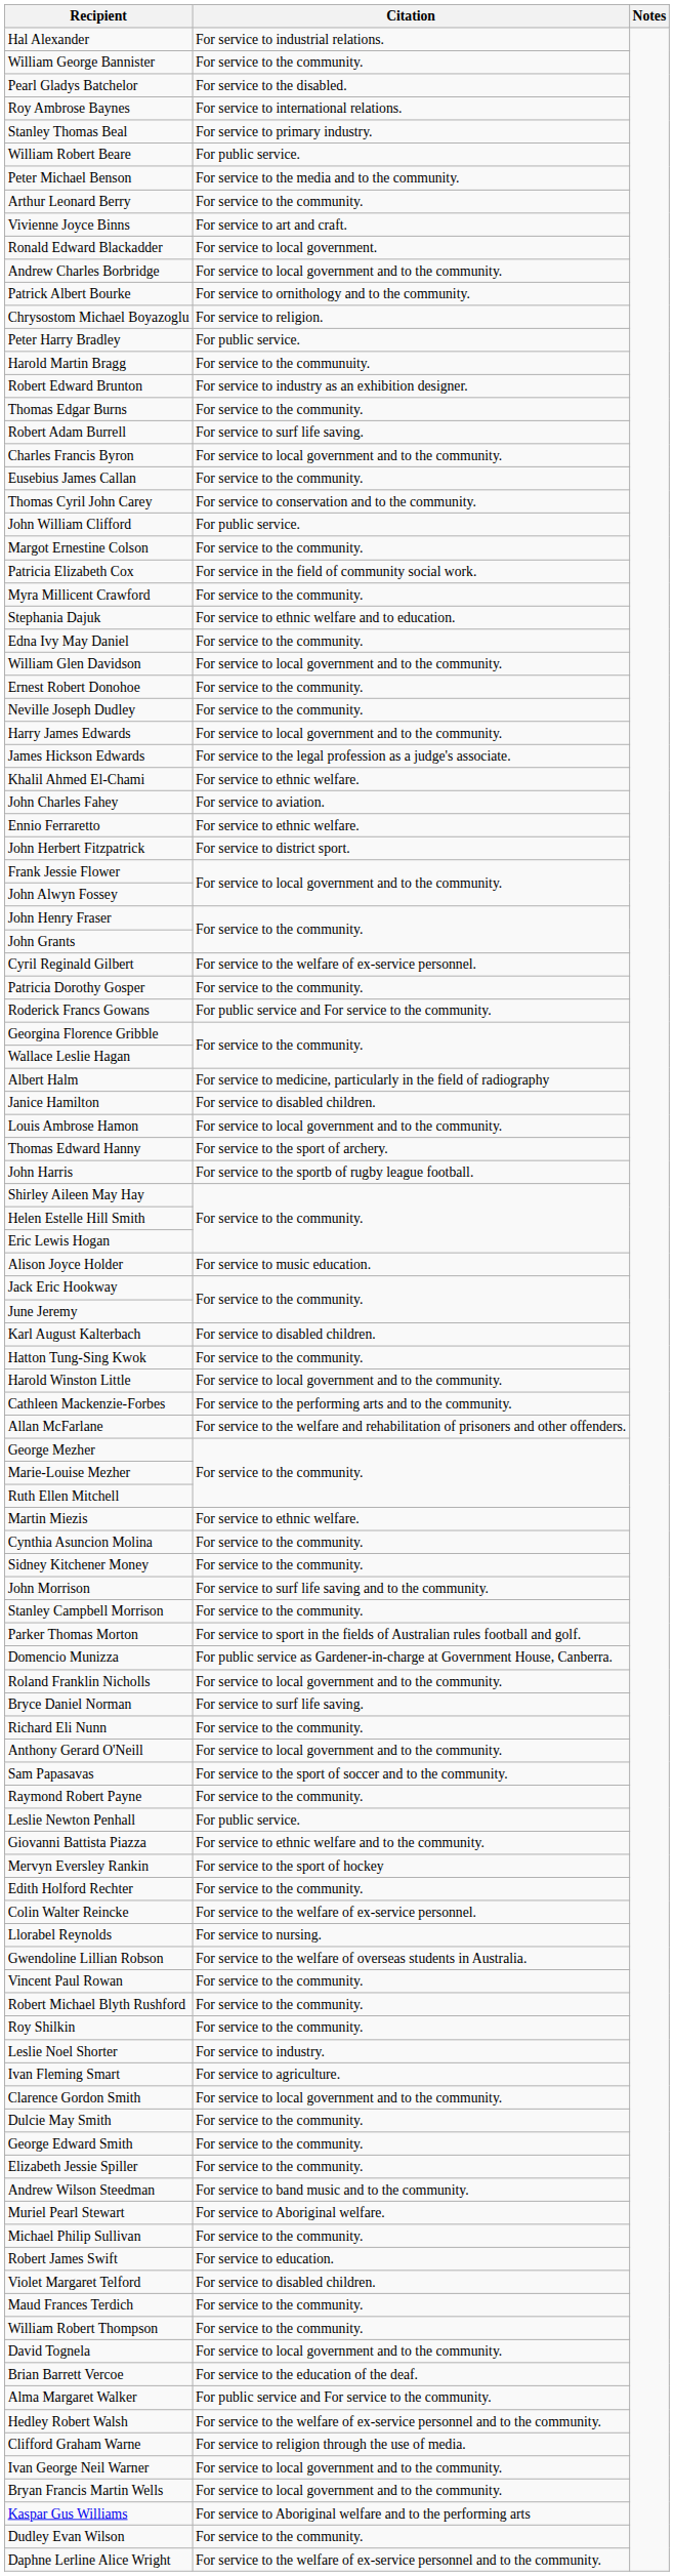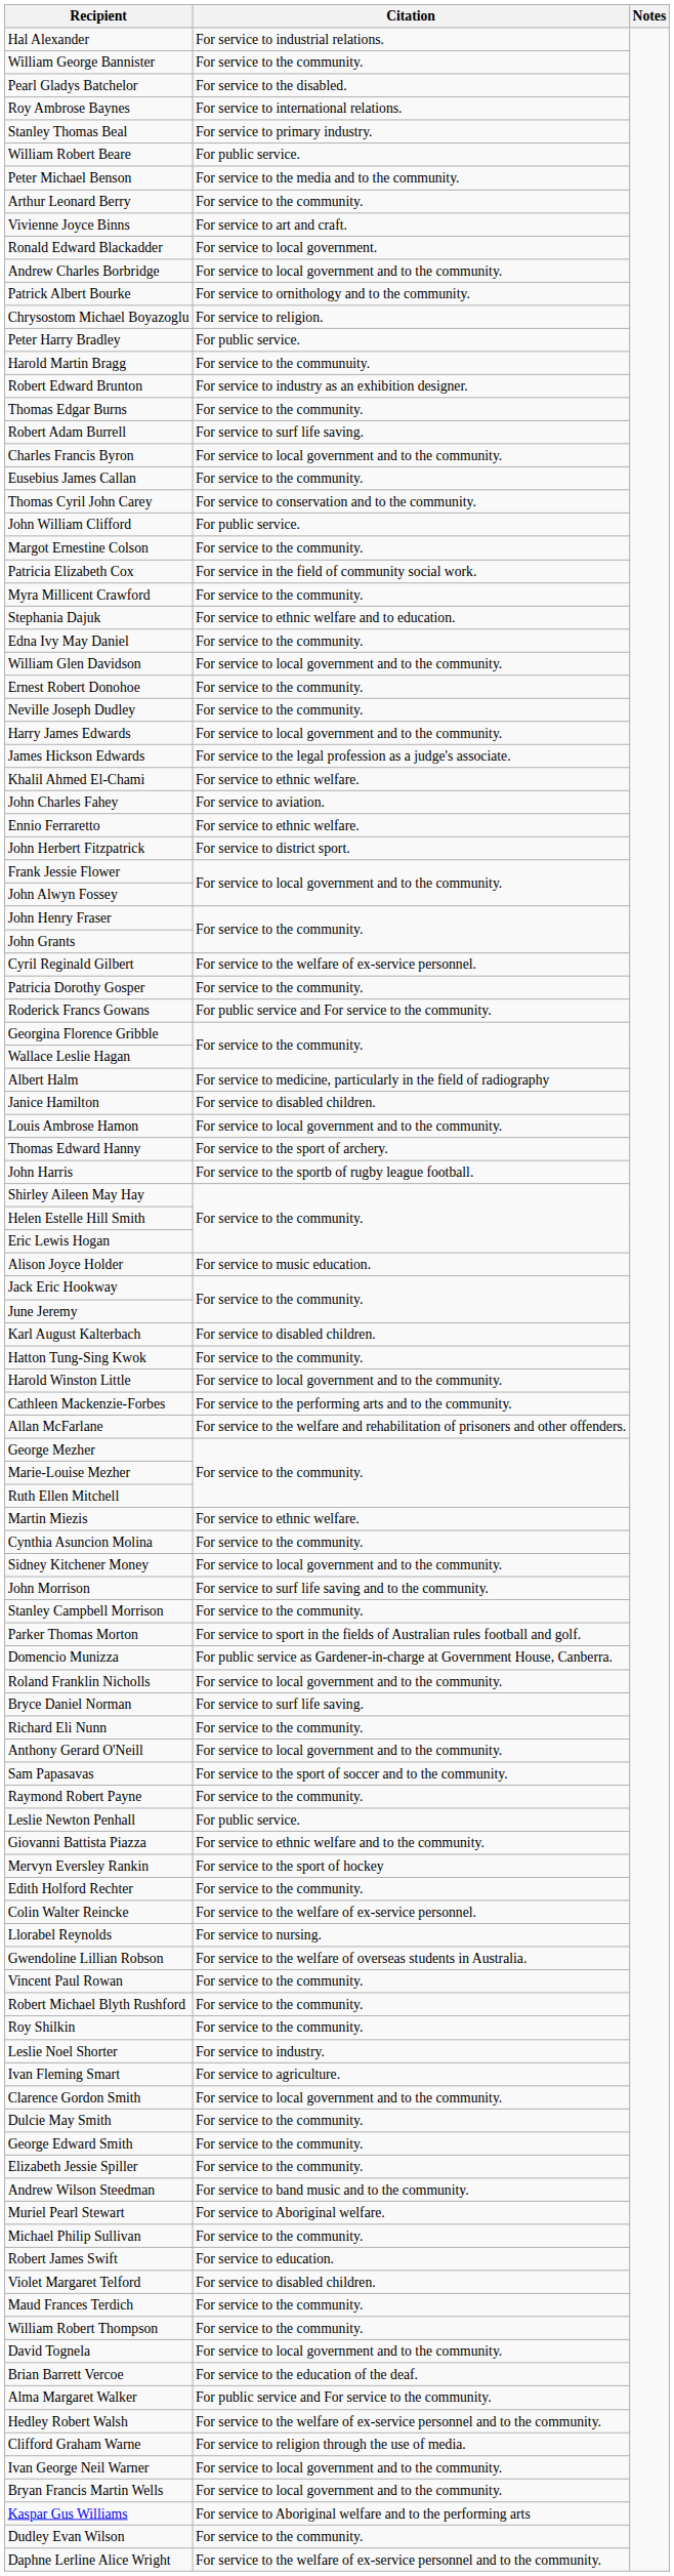 <table class="wikitable" style="font-size:95%;">
 <tr>
 <th>Recipient</th>
 <th>Citation</th>
 <th>Notes</th>
 </tr>
 <tr>
 <td>Hal Alexander</td>
 <td>For service to industrial relations.</td>
 <td rowspan=110></td>
 </tr>
 <tr>
 <td>William George Bannister</td>
 <td>For service to the community.</td>
 </tr>
 <tr>
 <td>Pearl Gladys Batchelor</td>
 <td>For service to the disabled.</td>
 </tr>
 <tr>
 <td>Roy Ambrose Baynes</td>
 <td>For service to international relations.</td>
 </tr>
 <tr>
 <td>Stanley Thomas Beal</td>
 <td>For service to primary industry.</td>
 </tr>
 <tr>
 <td>William Robert Beare</td>
 <td>For public service.</td>
 </tr>
 <tr>
 <td>Peter Michael Benson</td>
 <td>For service to the media and to the community.</td>
 </tr>
 <tr>
 <td>Arthur Leonard Berry</td>
 <td>For service to the community.</td>
 </tr>
 <tr>
 <td>Vivienne Joyce Binns</td>
 <td>For service to art and craft.</td>
 </tr>
 <tr>
 <td>Ronald Edward Blackadder</td>
 <td>For service to local government.</td>
 </tr>
 <tr>
 <td>Andrew Charles Borbridge</td>
 <td>For service to local government and to the community.</td>
 </tr>
 <tr>
 <td>Patrick Albert Bourke</td>
 <td>For service to ornithology and to the community.</td>
 </tr>
 <tr>
 <td> Chrysostom Michael Boyazoglu</td>
 <td>For service to religion.</td>
 </tr>
 <tr>
 <td>Peter Harry Bradley</td>
 <td>For public service.</td>
 </tr>
 <tr>
 <td>Harold Martin Bragg</td>
 <td>For service to the communuity.</td>
 </tr>
 <tr>
 <td>Robert Edward Brunton</td>
 <td>For service to industry as an exhibition designer.</td>
 </tr>
 <tr>
 <td>Thomas Edgar Burns</td>
 <td>For service to the community.</td>
 </tr>
 <tr>
 <td>Robert Adam Burrell</td>
 <td>For service to surf life saving.</td>
 </tr>
 <tr>
 <td>Charles Francis Byron</td>
 <td>For service to local government and to the community.</td>
 </tr>
 <tr>
 <td>Eusebius James Callan</td>
 <td>For service to the community.</td>
 </tr>
 <tr>
 <td>Thomas Cyril John Carey</td>
 <td>For service to conservation and to the community.</td>
 </tr>
 <tr>
 <td>John William Clifford</td>
 <td>For public service.</td>
 </tr>
 <tr>
 <td>Margot Ernestine Colson</td>
 <td>For service to the community.</td>
 </tr>
 <tr>
 <td>Patricia Elizabeth Cox</td>
 <td>For service in the field of community social work.</td>
 </tr>
 <tr>
 <td>Myra Millicent Crawford</td>
 <td>For service to the community.</td>
 </tr>
 <tr>
 <td>Stephania Dajuk</td>
 <td>For service to ethnic welfare and to education.</td>
 </tr>
 <tr>
 <td>Edna Ivy May Daniel</td>
 <td>For service to the community.</td>
 </tr>
 <tr>
 <td>William Glen Davidson</td>
 <td>For service to local government and to the community.</td>
 </tr>
 <tr>
 <td>Ernest Robert Donohoe</td>
 <td>For service to the community.</td>
 </tr>
 <tr>
 <td>Neville Joseph Dudley</td>
 <td>For service to the community.</td>
 </tr>
 <tr>
 <td> Harry James Edwards</td>
 <td>For service to local government and to the community.</td>
 </tr>
 <tr>
 <td>James Hickson Edwards</td>
 <td>For service to the legal profession as a judge's associate.</td>
 </tr>
 <tr>
 <td>Khalil Ahmed El-Chami</td>
 <td>For service to ethnic welfare.</td>
 </tr>
 <tr>
 <td>John Charles Fahey</td>
 <td>For service to aviation.</td>
 </tr>
 <tr>
 <td>Ennio Ferraretto</td>
 <td>For service to ethnic welfare.</td>
 </tr>
 <tr>
 <td>John Herbert Fitzpatrick</td>
 <td>For service to district sport.</td>
 </tr>
 <tr>
 <td>Frank Jessie Flower</td>
 <td rowspan=2>For service to local government and to the community.</td>
 </tr>
 <tr>
 <td>John Alwyn Fossey</td>
 </tr>
 <tr>
 <td>John Henry Fraser</td>
 <td rowspan=2>For service to the community.</td>
 </tr>
 <tr>
 <td>John Grants</td>
 </tr>
 <tr>
 <td>Cyril Reginald Gilbert</td>
 <td>For service to the welfare of ex-service personnel.</td>
 </tr>
 <tr>
 <td>Patricia Dorothy Gosper</td>
 <td>For service to the community.</td>
 </tr>
 <tr>
 <td>Roderick Francs Gowans</td>
 <td>For public service and For service to the community.</td>
 </tr>
 <tr>
 <td>Georgina Florence Gribble</td>
 <td rowspan=2>For service to the community.</td>
 </tr>
 <tr>
 <td>Wallace Leslie Hagan</td>
 </tr>
 <tr>
 <td>Albert Halm</td>
 <td>For service to medicine, particularly in the field of radiography</td>
 </tr>
 <tr>
 <td> Janice Hamilton</td>
 <td>For service to disabled children.</td>
 </tr>
 <tr>
 <td>Louis Ambrose Hamon</td>
 <td>For service to local government and to the community.</td>
 </tr>
 <tr>
 <td>Thomas Edward Hanny</td>
 <td>For service to the sport of archery.</td>
 </tr>
 <tr>
 <td>John Harris</td>
 <td>For service to the sportb of rugby league football.</td>
 </tr>
 <tr>
 <td>Shirley Aileen May Hay</td>
 <td rowspan=3>For service to the community.</td>
 </tr>
 <tr>
 <td>Helen Estelle Hill Smith</td>
 </tr>
 <tr>
 <td>Eric Lewis Hogan</td>
 </tr>
 <tr>
 <td>Alison Joyce Holder</td>
 <td>For service to music education.</td>
 </tr>
 <tr>
 <td>Jack Eric Hookway</td>
 <td rowspan=2>For service to the community.</td>
 </tr>
 <tr>
 <td>June Jeremy</td>
 </tr>
 <tr>
 <td>Karl August Kalterbach</td>
 <td>For service to disabled children.</td>
 </tr>
 <tr>
 <td>Hatton Tung-Sing Kwok</td>
 <td>For service to the community.</td>
 </tr>
 <tr>
 <td>Harold Winston Little</td>
 <td>For service to local government and to the community.</td>
 </tr>
 <tr>
 <td>Cathleen Mackenzie-Forbes</td>
 <td>For service to the performing arts and to the community.</td>
 </tr>
 <tr>
 <td>Allan McFarlane</td>
 <td>For service to the welfare and rehabilitation of prisoners and other offenders.</td>
 </tr>
 <tr>
 <td>George Mezher</td>
 <td rowspan=3>For service to the community.</td>
 </tr>
 <tr>
 <td>Marie-Louise Mezher</td>
 </tr>
 <tr>
 <td>Ruth Ellen Mitchell</td>
 </tr>
 <tr>
 <td>Martin Miezis</td>
 <td>For service to ethnic welfare.</td>
 </tr>
 <tr>
 <td>Cynthia Asuncion Molina</td>
 <td>For service to the community.</td>
 </tr>
 <tr>
 <td> Sidney Kitchener Money</td>
-<td>For service to the community.</td>
+<td>For service to local government and to the community.</td>
 </tr>
 <tr>
 <td>John Morrison</td>
 <td>For service to surf life saving and to the community.</td>
 </tr>
 <tr>
 <td>Stanley Campbell Morrison</td>
 <td>For service to the community.</td>
 </tr>
 <tr>
 <td>Parker Thomas Morton</td>
 <td>For service to sport in the fields of Australian rules football and golf.</td>
 </tr>
 <tr>
 <td>Domencio Munizza</td>
 <td>For public service as Gardener-in-charge at Government House, Canberra.</td>
 </tr>
 <tr>
 <td>Roland Franklin Nicholls</td>
 <td>For service to local government and to the community.</td>
 </tr>
 <tr>
 <td>Bryce Daniel Norman</td>
 <td>For service to surf life saving.</td>
 </tr>
 <tr>
 <td>Richard Eli Nunn</td>
 <td>For service to the community.</td>
 </tr>
 <tr>
 <td> Anthony Gerard O'Neill</td>
 <td>For service to local government and to the community.</td>
 </tr>
 <tr>
 <td>Sam Papasavas</td>
 <td>For service to the sport of soccer and to the community.</td>
 </tr>
 <tr>
 <td> Raymond Robert Payne</td>
 <td>For service to the community.</td>
 </tr>
 <tr>
 <td>Leslie Newton Penhall</td>
 <td>For public service.</td>
 </tr>
 <tr>
 <td>Giovanni Battista Piazza</td>
 <td>For service to ethnic welfare and to the community.</td>
 </tr>
 <tr>
 <td>Mervyn Eversley Rankin</td>
 <td>For service to the sport of hockey</td>
 </tr>
 <tr>
 <td>Edith Holford Rechter</td>
 <td>For service to the community.</td>
 </tr>
 <tr>
 <td>Colin Walter Reincke</td>
 <td>For service to the welfare of ex-service personnel.</td>
 </tr>
 <tr>
 <td>Llorabel Reynolds</td>
 <td>For service to nursing.</td>
 </tr>
 <tr>
 <td>Gwendoline Lillian Robson</td>
 <td>For service to the welfare of overseas students in Australia.</td>
 </tr>
 <tr>
 <td>Vincent Paul Rowan</td>
 <td>For service to the community.</td>
 </tr>
 <tr>
 <td>Robert Michael Blyth Rushford</td>
 <td>For service to the community.</td>
 </tr>
 <tr>
 <td>Roy Shilkin </td>
 <td>For service to the community.</td>
 </tr>
 <tr>
 <td>Leslie Noel Shorter</td>
 <td>For service to industry.</td>
 </tr>
 <tr>
 <td>Ivan Fleming Smart</td>
 <td>For service to agriculture.</td>
 </tr>
 <tr>
 <td>Clarence Gordon Smith</td>
 <td>For service to local government and to the community.</td>
 </tr>
 <tr>
 <td>Dulcie May Smith</td>
 <td>For service to the community.</td>
 </tr>
 <tr>
 <td>George Edward Smith</td>
 <td>For service to the community.</td>
 </tr>
 <tr>
 <td>Elizabeth Jessie Spiller</td>
 <td>For service to the community.</td>
 </tr>
 <tr>
 <td>Andrew Wilson Steedman</td>
 <td>For service to band music and to the community.</td>
 </tr>
 <tr>
 <td>Muriel Pearl Stewart</td>
 <td>For service to Aboriginal welfare.</td>
 </tr>
 <tr>
 <td>Michael Philip Sullivan</td>
 <td>For service to the community.</td>
 </tr>
 <tr>
 <td>Robert James Swift</td>
 <td>For service to education.</td>
 </tr>
 <tr>
 <td>Violet Margaret Telford</td>
 <td>For service to disabled children.</td>
 </tr>
 <tr>
 <td>Maud Frances Terdich</td>
 <td>For service to the community.</td>
 </tr>
 <tr>
 <td>William Robert Thompson</td>
 <td>For service to the community.</td>
 </tr>
 <tr>
 <td>David Tognela</td>
 <td>For service to local government and to the community.</td>
 </tr>
 <tr>
 <td>Brian Barrett Vercoe</td>
 <td>For service to the education of the deaf.</td>
 </tr>
 <tr>
 <td>Alma Margaret Walker</td>
 <td>For public service and For service to the community.</td>
 </tr>
 <tr>
 <td>Hedley Robert Walsh</td>
 <td>For service to the welfare of ex-service personnel and to the community.</td>
 </tr>
 <tr>
 <td>Clifford Graham Warne</td>
 <td>For service to religion through the use of media.</td>
 </tr>
 <tr>
 <td>Ivan George Neil Warner</td>
 <td>For service to local government and to the community.</td>
 </tr>
 <tr>
 <td>Bryan Francis Martin Wells</td>
 <td>For service to local government and to the community.</td>
 </tr>
 <tr>
 <td><a href='#'>Kaspar Gus Williams</a></td>
 <td>For service to Aboriginal welfare and to the performing arts</td>
 </tr>
 <tr>
 <td>Dudley Evan Wilson</td>
 <td>For service to the community.</td>
 </tr>
 <tr>
 <td>Daphne Lerline Alice Wright</td>
 <td>For service to the welfare of ex-service personnel and to the community.</td>
 </tr>
 </table>
